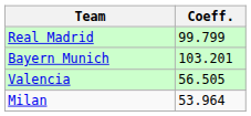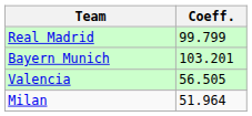 <table class="wikitable" style="float:left; margin-right:1em">
 <tr>
 <th width=165>Team</th>
 <th width=65>Coeff.</th>
 </tr>
 <tr bgcolor="#ccffcc">
 <td> <a href='#'>Real Madrid</a></td>
 <td>99.799</td>
 </tr>
 <tr bgcolor="#ccffcc">
 <td> <a href='#'>Bayern Munich</a></td>
 <td>103.201</td>
 </tr>
 <tr bgcolor="#ccffcc">
 <td> <a href='#'>Valencia</a></td>
 <td>56.505</td>
 </tr>
 <tr>
 <td> <a href='#'>Milan</a></td>
-<td>53.964</td>
+<td>51.964</td>
 </tr>
 </table>
